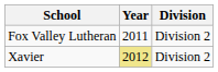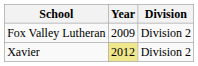 <table class="wikitable">
 <tr>
 <th>School</th>
 <th>Year</th>
 <th>Division</th>
 </tr>
 <tr>
 <td>Fox Valley Lutheran</td>
-<td>2011</td>
+<td>2009</td>
 <td>Division 2</td>
 </tr>
 <tr>
 <td>Xavier</td>
 <td style="background: khaki;">2012</td>
 <td>Division 2</td>
 </tr>
 </table>
